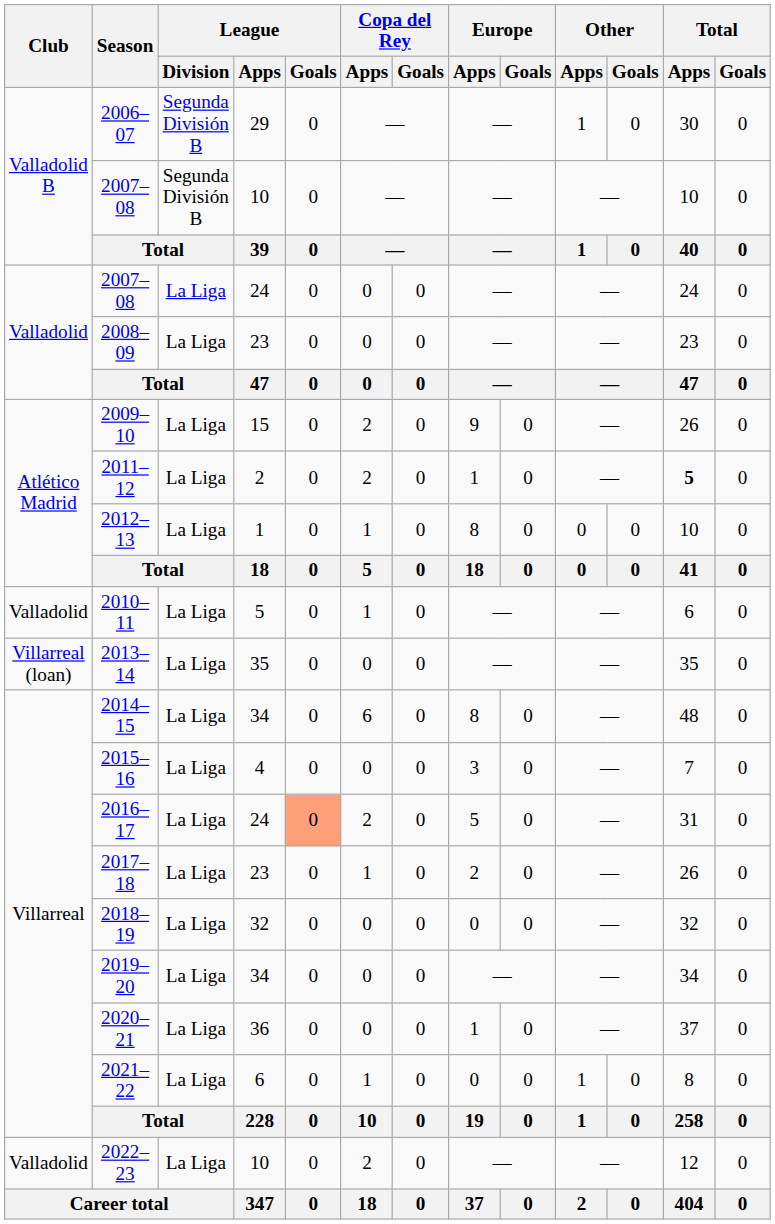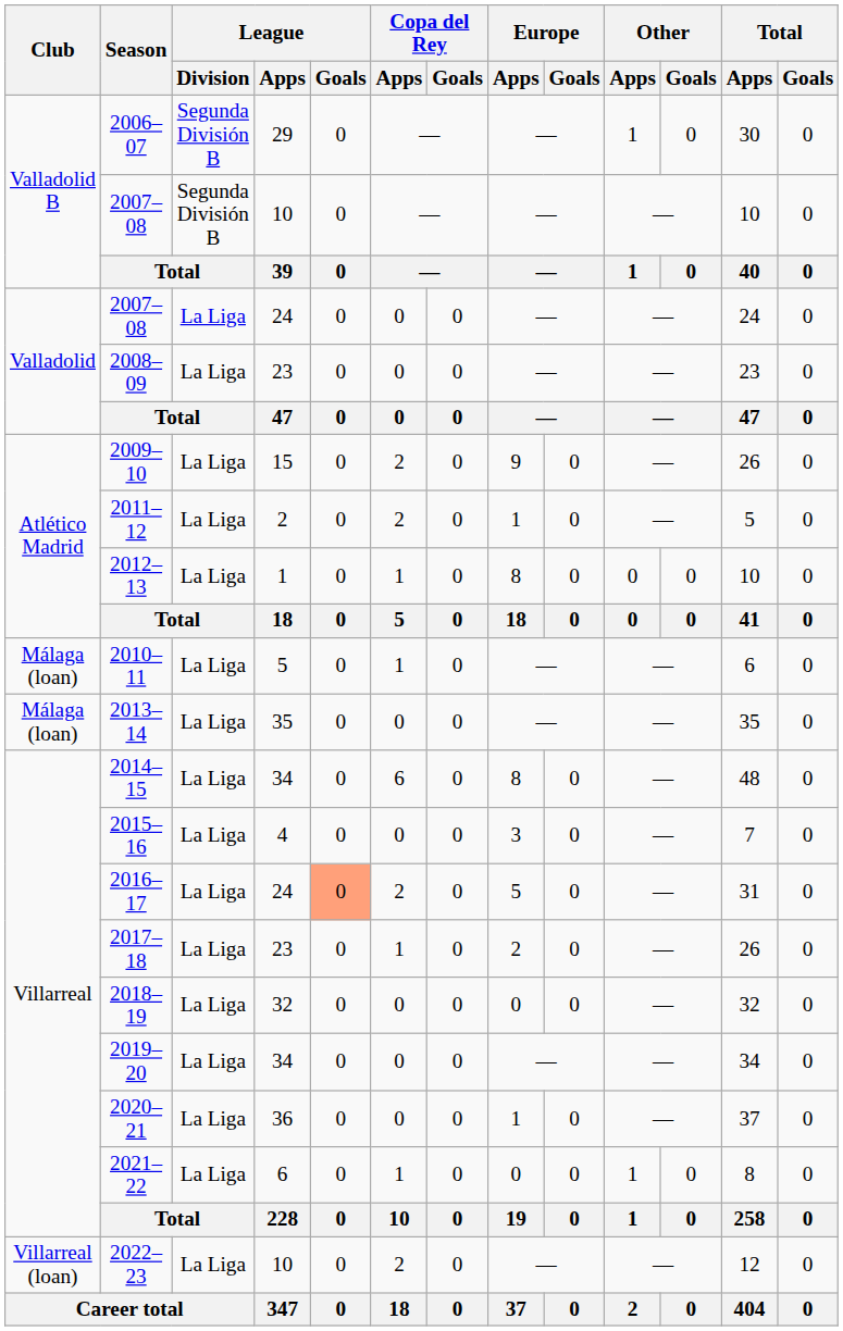 <table class="wikitable" style="text-align: center">
 <tr>
 <th rowspan="2">Club</th>
 <th rowspan="2">Season</th>
 <th colspan="3">League</th>
 <th colspan="2"><a href='#'>Copa del Rey</a></th>
 <th colspan="2">Europe</th>
 <th colspan="2">Other</th>
 <th colspan="2">Total</th>
 </tr>
 <tr>
 <th>Division</th>
 <th>Apps</th>
 <th>Goals</th>
 <th>Apps</th>
 <th>Goals</th>
 <th>Apps</th>
 <th>Goals</th>
 <th>Apps</th>
 <th>Goals</th>
 <th>Apps</th>
 <th>Goals</th>
 </tr>
 <tr>
 <td rowspan="3"><a href='#'>Valladolid B</a></td>
 <td><a href='#'>2006–07</a></td>
 <td><a href='#'>Segunda División B</a></td>
 <td>29</td>
 <td>0</td>
 <td colspan="2">—</td>
 <td colspan="2">—</td>
 <td>1</td>
 <td>0</td>
 <td>30</td>
 <td>0</td>
 </tr>
 <tr>
 <td><a href='#'>2007–08</a></td>
 <td>Segunda División B</td>
 <td>10</td>
 <td>0</td>
 <td colspan="2">—</td>
 <td colspan="2">—</td>
 <td colspan="2">—</td>
 <td>10</td>
 <td>0</td>
 </tr>
 <tr>
 <th colspan="2">Total</th>
 <th>39</th>
 <th>0</th>
 <th colspan="2">—</th>
 <th colspan="2">—</th>
 <th>1</th>
 <th>0</th>
 <th>40</th>
 <th>0</th>
 </tr>
 <tr>
 <td rowspan="3"><a href='#'>Valladolid</a></td>
 <td><a href='#'>2007–08</a></td>
 <td><a href='#'>La Liga</a></td>
 <td>24</td>
 <td>0</td>
 <td>0</td>
 <td>0</td>
 <td colspan="2">—</td>
 <td colspan="2">—</td>
 <td>24</td>
 <td>0</td>
 </tr>
 <tr>
 <td><a href='#'>2008–09</a></td>
 <td>La Liga</td>
 <td>23</td>
 <td>0</td>
 <td>0</td>
 <td>0</td>
 <td colspan="2">—</td>
 <td colspan="2">—</td>
 <td>23</td>
 <td>0</td>
 </tr>
 <tr>
 <th colspan="2">Total</th>
 <th>47</th>
 <th>0</th>
 <th>0</th>
 <th>0</th>
 <th colspan="2">—</th>
 <th colspan="2">—</th>
 <th>47</th>
 <th>0</th>
 </tr>
 <tr>
 <td rowspan="4"><a href='#'>Atlético Madrid</a></td>
 <td><a href='#'>2009–10</a></td>
 <td>La Liga</td>
 <td>15</td>
 <td>0</td>
 <td>2</td>
 <td>0</td>
 <td>9</td>
 <td>0</td>
 <td colspan="2">—</td>
 <td>26</td>
 <td>0</td>
 </tr>
 <tr>
 <td><a href='#'>2011–12</a></td>
 <td>La Liga</td>
 <td>2</td>
 <td>0</td>
 <td>2</td>
 <td>0</td>
 <td>1</td>
 <td>0</td>
 <td colspan="2">—</td>
-<td><strong>5</strong></td>
+<td>5</td>
 <td>0</td>
 </tr>
 <tr>
 <td><a href='#'>2012–13</a></td>
 <td>La Liga</td>
 <td>1</td>
 <td>0</td>
 <td>1</td>
 <td>0</td>
 <td>8</td>
 <td>0</td>
 <td>0</td>
 <td>0</td>
 <td>10</td>
 <td>0</td>
 </tr>
 <tr>
 <th colspan="2">Total</th>
 <th>18</th>
 <th>0</th>
 <th>5</th>
 <th>0</th>
 <th>18</th>
 <th>0</th>
 <th>0</th>
 <th>0</th>
 <th>41</th>
 <th>0</th>
 </tr>
 <tr>
-<td>Valladolid</td>
+<td><a href='#'>Málaga</a> (loan)</td>
 <td><a href='#'>2010–11</a></td>
 <td>La Liga</td>
 <td>5</td>
 <td>0</td>
 <td>1</td>
 <td>0</td>
 <td colspan="2">—</td>
 <td colspan="2">—</td>
 <td>6</td>
 <td>0</td>
 </tr>
 <tr>
-<td><a href='#'>Villarreal</a> (loan)</td>
+<td><a href='#'>Málaga</a> (loan)</td>
 <td><a href='#'>2013–14</a></td>
 <td>La Liga</td>
 <td>35</td>
 <td>0</td>
 <td>0</td>
 <td>0</td>
 <td colspan="2">—</td>
 <td colspan="2">—</td>
 <td>35</td>
 <td>0</td>
 </tr>
 <tr>
 <td rowspan="9">Villarreal</td>
 <td><a href='#'>2014–15</a></td>
 <td>La Liga</td>
 <td>34</td>
 <td>0</td>
 <td>6</td>
 <td>0</td>
 <td>8</td>
 <td>0</td>
 <td colspan="2">—</td>
 <td>48</td>
 <td>0</td>
 </tr>
 <tr>
 <td><a href='#'>2015–16</a></td>
 <td>La Liga</td>
 <td>4</td>
 <td>0</td>
 <td>0</td>
 <td>0</td>
 <td>3</td>
 <td>0</td>
 <td colspan="2">—</td>
 <td>7</td>
 <td>0</td>
 </tr>
 <tr>
 <td><a href='#'>2016–17</a></td>
 <td>La Liga</td>
 <td>24</td>
 <td style="background: lightsalmon;">0</td>
 <td>2</td>
 <td>0</td>
 <td>5</td>
 <td>0</td>
 <td colspan="2">—</td>
 <td>31</td>
 <td>0</td>
 </tr>
 <tr>
 <td><a href='#'>2017–18</a></td>
 <td>La Liga</td>
 <td>23</td>
 <td>0</td>
 <td>1</td>
 <td>0</td>
 <td>2</td>
 <td>0</td>
 <td colspan="2">—</td>
 <td>26</td>
 <td>0</td>
 </tr>
 <tr>
 <td><a href='#'>2018–19</a></td>
 <td>La Liga</td>
 <td>32</td>
 <td>0</td>
 <td>0</td>
 <td>0</td>
 <td>0</td>
 <td>0</td>
 <td colspan="2">—</td>
 <td>32</td>
 <td>0</td>
 </tr>
 <tr>
 <td><a href='#'>2019–20</a></td>
 <td>La Liga</td>
 <td>34</td>
 <td>0</td>
 <td>0</td>
 <td>0</td>
 <td colspan="2">—</td>
 <td colspan="2">—</td>
 <td>34</td>
 <td>0</td>
 </tr>
 <tr>
 <td><a href='#'>2020–21</a></td>
 <td>La Liga</td>
 <td>36</td>
 <td>0</td>
 <td>0</td>
 <td>0</td>
 <td>1</td>
 <td>0</td>
 <td colspan="2">—</td>
 <td>37</td>
 <td>0</td>
 </tr>
 <tr>
 <td><a href='#'>2021–22</a></td>
 <td>La Liga</td>
 <td>6</td>
 <td>0</td>
 <td>1</td>
 <td>0</td>
 <td>0</td>
 <td>0</td>
 <td>1</td>
 <td>0</td>
 <td>8</td>
 <td>0</td>
 </tr>
 <tr>
 <th colspan="2">Total</th>
 <th>228</th>
 <th>0</th>
 <th>10</th>
 <th>0</th>
 <th>19</th>
 <th>0</th>
 <th>1</th>
 <th>0</th>
 <th>258</th>
 <th>0</th>
 </tr>
 <tr>
-<td>Valladolid</td>
+<td><a href='#'>Villarreal</a> (loan)</td>
 <td><a href='#'>2022–23</a></td>
 <td>La Liga</td>
 <td>10</td>
 <td>0</td>
 <td>2</td>
 <td>0</td>
 <td colspan="2">—</td>
 <td colspan="2">—</td>
 <td>12</td>
 <td>0</td>
 </tr>
 <tr>
 <th colspan="3">Career total</th>
 <th>347</th>
 <th>0</th>
 <th>18</th>
 <th>0</th>
 <th>37</th>
 <th>0</th>
 <th>2</th>
 <th>0</th>
 <th>404</th>
 <th>0</th>
 </tr>
 </table>
